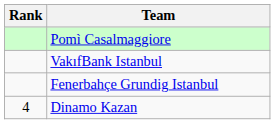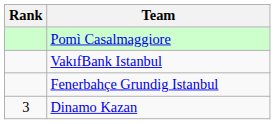 <table class="wikitable" style="text-align: center;">
 <tr>
 <th width=40>Rank</th>
 <th width=240>Team</th>
 </tr>
 <tr bgcolor=#ccffcc>
 <td></td>
 <td align=left> <a href='#'>Pomì Casalmaggiore</a></td>
 </tr>
 <tr>
 <td></td>
 <td align=left> <a href='#'>VakıfBank Istanbul</a></td>
 </tr>
 <tr>
 <td></td>
 <td align=left> <a href='#'>Fenerbahçe Grundig Istanbul</a></td>
 </tr>
 <tr>
-<td>4</td>
+<td>3</td>
 <td align=left> <a href='#'>Dinamo Kazan</a></td>
 </tr>
 </table>
